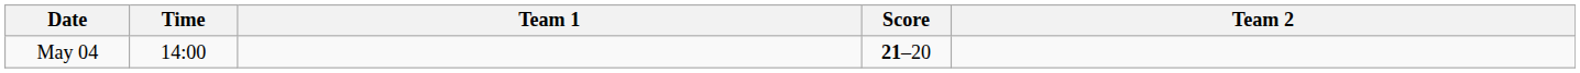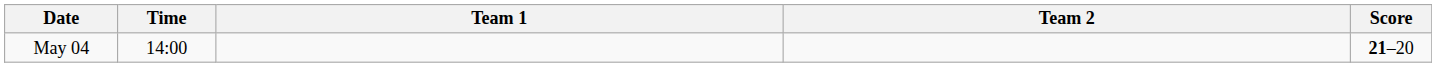 <table class="wikitable" width="100%">
 <tr>
 <th style="width:7%">Date</th>
 <th style="width:6%">Time</th>
 <th style="width:35%">Team 1</th>
+<th style="width:35%">Team 2</th>
 <th style="width:5%">Score</th>
-<th style="width:35%">Team 2</th>
 </tr>
 <tr>
 <td style="text-align:center">May 04</td>
 <td style="text-align:center">14:00</td>
 <td style="text-align:right"><strong></strong></td>
+<td style="text-align:left"></td>
 <td style="text-align:center"><strong>21</strong>–20</td>
-<td style="text-align:left"></td>
 </tr>
 </table>
